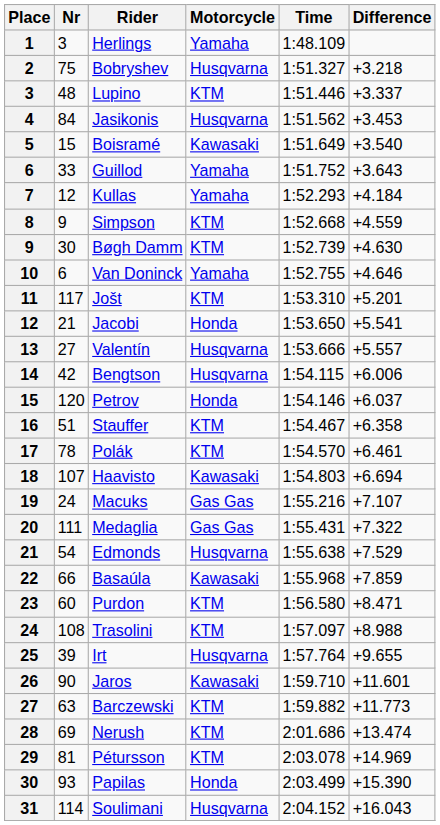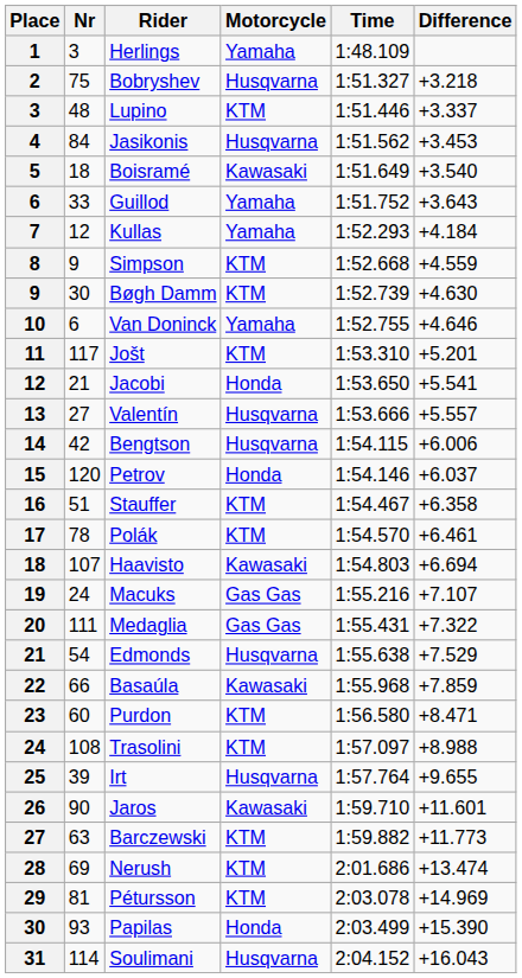 <table class="wikitable" style="font-size: 95%">
 <tr>
 <th>Place</th>
 <th>Nr</th>
 <th>Rider</th>
 <th>Motorcycle</th>
 <th>Time</th>
 <th>Difference</th>
 </tr>
 <tr>
 <th>1</th>
 <td>3</td>
 <td> <a href='#'>Herlings</a></td>
 <td><a href='#'>Yamaha</a></td>
 <td>1:48.109</td>
 <td></td>
 </tr>
 <tr>
 <th>2</th>
 <td>75</td>
 <td> <a href='#'>Bobryshev</a></td>
 <td><a href='#'>Husqvarna</a></td>
 <td>1:51.327</td>
 <td>+3.218</td>
 </tr>
 <tr>
 <th>3</th>
 <td>48</td>
 <td> <a href='#'>Lupino</a></td>
 <td><a href='#'>KTM</a></td>
 <td>1:51.446</td>
 <td>+3.337</td>
 </tr>
 <tr>
 <th>4</th>
 <td>84</td>
 <td> <a href='#'>Jasikonis</a></td>
 <td><a href='#'>Husqvarna</a></td>
 <td>1:51.562</td>
 <td>+3.453</td>
 </tr>
 <tr>
 <th>5</th>
-<td>15</td>
+<td>18</td>
 <td> <a href='#'>Boisramé</a></td>
 <td><a href='#'>Kawasaki</a></td>
 <td>1:51.649</td>
 <td>+3.540</td>
 </tr>
 <tr>
 <th>6</th>
 <td>33</td>
 <td> <a href='#'>Guillod</a></td>
 <td><a href='#'>Yamaha</a></td>
 <td>1:51.752</td>
 <td>+3.643</td>
 </tr>
 <tr>
 <th>7</th>
 <td>12</td>
 <td> <a href='#'>Kullas</a></td>
 <td><a href='#'>Yamaha</a></td>
 <td>1:52.293</td>
 <td>+4.184</td>
 </tr>
 <tr>
 <th>8</th>
 <td>9</td>
 <td> <a href='#'>Simpson</a></td>
 <td><a href='#'>KTM</a></td>
 <td>1:52.668</td>
 <td>+4.559</td>
 </tr>
 <tr>
 <th>9</th>
 <td>30</td>
 <td> <a href='#'>Bøgh Damm</a></td>
 <td><a href='#'>KTM</a></td>
 <td>1:52.739</td>
 <td>+4.630</td>
 </tr>
 <tr>
 <th>10</th>
 <td>6</td>
 <td> <a href='#'>Van Doninck</a></td>
 <td><a href='#'>Yamaha</a></td>
 <td>1:52.755</td>
 <td>+4.646</td>
 </tr>
 <tr>
 <th>11</th>
 <td>117</td>
 <td> <a href='#'>Jošt</a></td>
 <td><a href='#'>KTM</a></td>
 <td>1:53.310</td>
 <td>+5.201</td>
 </tr>
 <tr>
 <th>12</th>
 <td>21</td>
 <td> <a href='#'>Jacobi</a></td>
 <td><a href='#'>Honda</a></td>
 <td>1:53.650</td>
 <td>+5.541</td>
 </tr>
 <tr>
 <th>13</th>
 <td>27</td>
 <td> <a href='#'>Valentín</a></td>
 <td><a href='#'>Husqvarna</a></td>
 <td>1:53.666</td>
 <td>+5.557</td>
 </tr>
 <tr>
 <th>14</th>
 <td>42</td>
 <td> <a href='#'>Bengtson</a></td>
 <td><a href='#'>Husqvarna</a></td>
 <td>1:54.115</td>
 <td>+6.006</td>
 </tr>
 <tr>
 <th>15</th>
 <td>120</td>
 <td> <a href='#'>Petrov</a></td>
 <td><a href='#'>Honda</a></td>
 <td>1:54.146</td>
 <td>+6.037</td>
 </tr>
 <tr>
 <th>16</th>
 <td>51</td>
 <td> <a href='#'>Stauffer</a></td>
 <td><a href='#'>KTM</a></td>
 <td>1:54.467</td>
 <td>+6.358</td>
 </tr>
 <tr>
 <th>17</th>
 <td>78</td>
 <td> <a href='#'>Polák</a></td>
 <td><a href='#'>KTM</a></td>
 <td>1:54.570</td>
 <td>+6.461</td>
 </tr>
 <tr>
 <th>18</th>
 <td>107</td>
 <td> <a href='#'>Haavisto</a></td>
 <td><a href='#'>Kawasaki</a></td>
 <td>1:54.803</td>
 <td>+6.694</td>
 </tr>
 <tr>
 <th>19</th>
 <td>24</td>
 <td> <a href='#'>Macuks</a></td>
 <td><a href='#'>Gas Gas</a></td>
 <td>1:55.216</td>
 <td>+7.107</td>
 </tr>
 <tr>
 <th>20</th>
 <td>111</td>
 <td> <a href='#'>Medaglia</a></td>
 <td><a href='#'>Gas Gas</a></td>
 <td>1:55.431</td>
 <td>+7.322</td>
 </tr>
 <tr>
 <th>21</th>
 <td>54</td>
 <td> <a href='#'>Edmonds</a></td>
 <td><a href='#'>Husqvarna</a></td>
 <td>1:55.638</td>
 <td>+7.529</td>
 </tr>
 <tr>
 <th>22</th>
 <td>66</td>
 <td> <a href='#'>Basaúla</a></td>
 <td><a href='#'>Kawasaki</a></td>
 <td>1:55.968</td>
 <td>+7.859</td>
 </tr>
 <tr>
 <th>23</th>
 <td>60</td>
 <td> <a href='#'>Purdon</a></td>
 <td><a href='#'>KTM</a></td>
 <td>1:56.580</td>
 <td>+8.471</td>
 </tr>
 <tr>
 <th>24</th>
 <td>108</td>
 <td> <a href='#'>Trasolini</a></td>
 <td><a href='#'>KTM</a></td>
 <td>1:57.097</td>
 <td>+8.988</td>
 </tr>
 <tr>
 <th>25</th>
 <td>39</td>
 <td> <a href='#'>Irt</a></td>
 <td><a href='#'>Husqvarna</a></td>
 <td>1:57.764</td>
 <td>+9.655</td>
 </tr>
 <tr>
 <th>26</th>
 <td>90</td>
 <td> <a href='#'>Jaros</a></td>
 <td><a href='#'>Kawasaki</a></td>
 <td>1:59.710</td>
 <td>+11.601</td>
 </tr>
 <tr>
 <th>27</th>
 <td>63</td>
 <td> <a href='#'>Barczewski</a></td>
 <td><a href='#'>KTM</a></td>
 <td>1:59.882</td>
 <td>+11.773</td>
 </tr>
 <tr>
 <th>28</th>
 <td>69</td>
 <td> <a href='#'>Nerush</a></td>
 <td><a href='#'>KTM</a></td>
 <td>2:01.686</td>
 <td>+13.474</td>
 </tr>
 <tr>
 <th>29</th>
 <td>81</td>
 <td> <a href='#'>Pétursson</a></td>
 <td><a href='#'>KTM</a></td>
 <td>2:03.078</td>
 <td>+14.969</td>
 </tr>
 <tr>
 <th>30</th>
 <td>93</td>
 <td> <a href='#'>Papilas</a></td>
 <td><a href='#'>Honda</a></td>
 <td>2:03.499</td>
 <td>+15.390</td>
 </tr>
 <tr>
 <th>31</th>
 <td>114</td>
 <td> <a href='#'>Soulimani</a></td>
 <td><a href='#'>Husqvarna</a></td>
 <td>2:04.152</td>
 <td>+16.043</td>
 </tr>
 <tr>
 </tr>
 </table>
